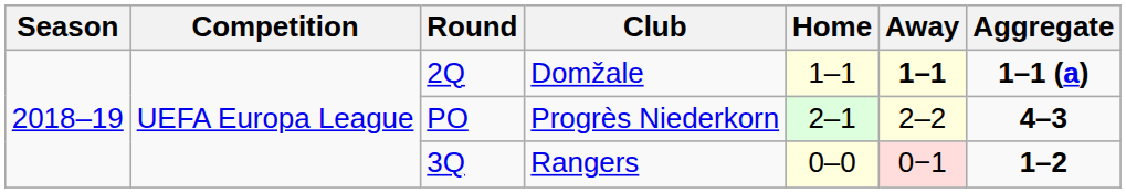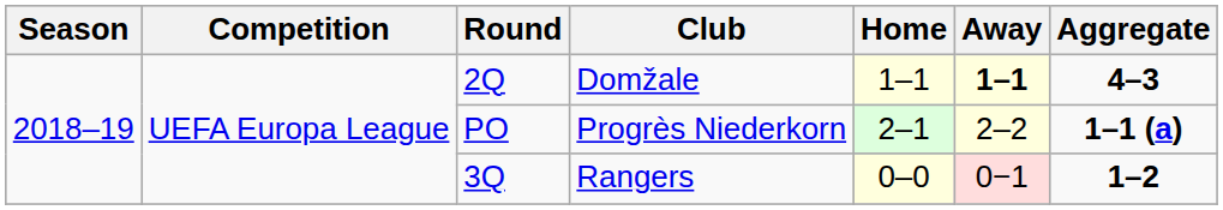 <table class="wikitable">
 <tr>
 <th>Season</th>
 <th>Competition</th>
 <th>Round</th>
 <th>Club</th>
 <th>Home</th>
 <th>Away</th>
 <th>Aggregate</th>
 </tr>
 <tr>
 <td rowspan="3"><a href='#'>2018–19</a></td>
 <td rowspan="3"><a href='#'>UEFA Europa League</a></td>
 <td><a href='#'>2Q</a></td>
 <td> <a href='#'>Domžale</a></td>
 <td bgcolor="#ffffdd" style="text-align:center;">1–1</td>
 <td bgcolor="#ffffdd" style="text-align:center;"><strong>1–1</strong></td>
-<td style="text-align:center;"><strong>1–1 (<a href='#'>a</a>)</strong></td>
+<td style="text-align:center;"><strong>4–3</strong></td>
 </tr>
 <tr>
 <td><a href='#'>PO</a></td>
 <td> <a href='#'>Progrès Niederkorn</a></td>
 <td style="text-align:center; background:#dfd;">2–1</td>
 <td style="text-align:center; background:#ffd;">2–2</td>
-<td style="text-align:center;"><strong>4–3</strong></td>
+<td style="text-align:center;"><strong>1–1 (<a href='#'>a</a>)</strong></td>
 </tr>
 <tr>
 <td><a href='#'>3Q</a></td>
 <td> <a href='#'>Rangers</a></td>
 <td bgcolor="#ffffdd" style="text-align:center;">0–0</td>
 <td style="text-align:center; background:#ffdddd;">0−1</td>
 <td style="text-align:center;"><strong>1–2</strong></td>
 </tr>
 </table>
